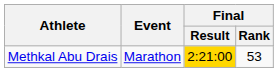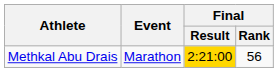 <table class="wikitable" style="font-size:90%">
 <tr>
 <th rowspan="2">Athlete</th>
 <th rowspan="2">Event</th>
 <th colspan="2">Final</th>
 </tr>
 <tr style="font-size:95%">
 <th>Result</th>
 <th>Rank</th>
 </tr>
 <tr align=center>
 <td align=left><a href='#'>Methkal Abu Drais</a></td>
 <td align=left><a href='#'>Marathon</a></td>
 <td style="background: gold;">2:21:00</td>
-<td>53</td>
+<td>56</td>
 </tr>
 </table>
